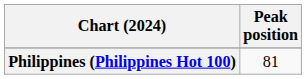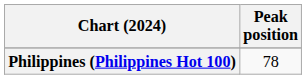 <table class="wikitable sortable plainrowheaders" style="text-align:center">
 <tr>
 <th scope="col">Chart (2024)</th>
 <th scope="col">Peak<br>position</th>
 </tr>
 <tr>
 </tr>
 <tr>
 <th scope="row">Philippines (<a href='#'>Philippines Hot 100</a>)</th>
-<td>81</td>
+<td>78</td>
 </tr>
 </table>
